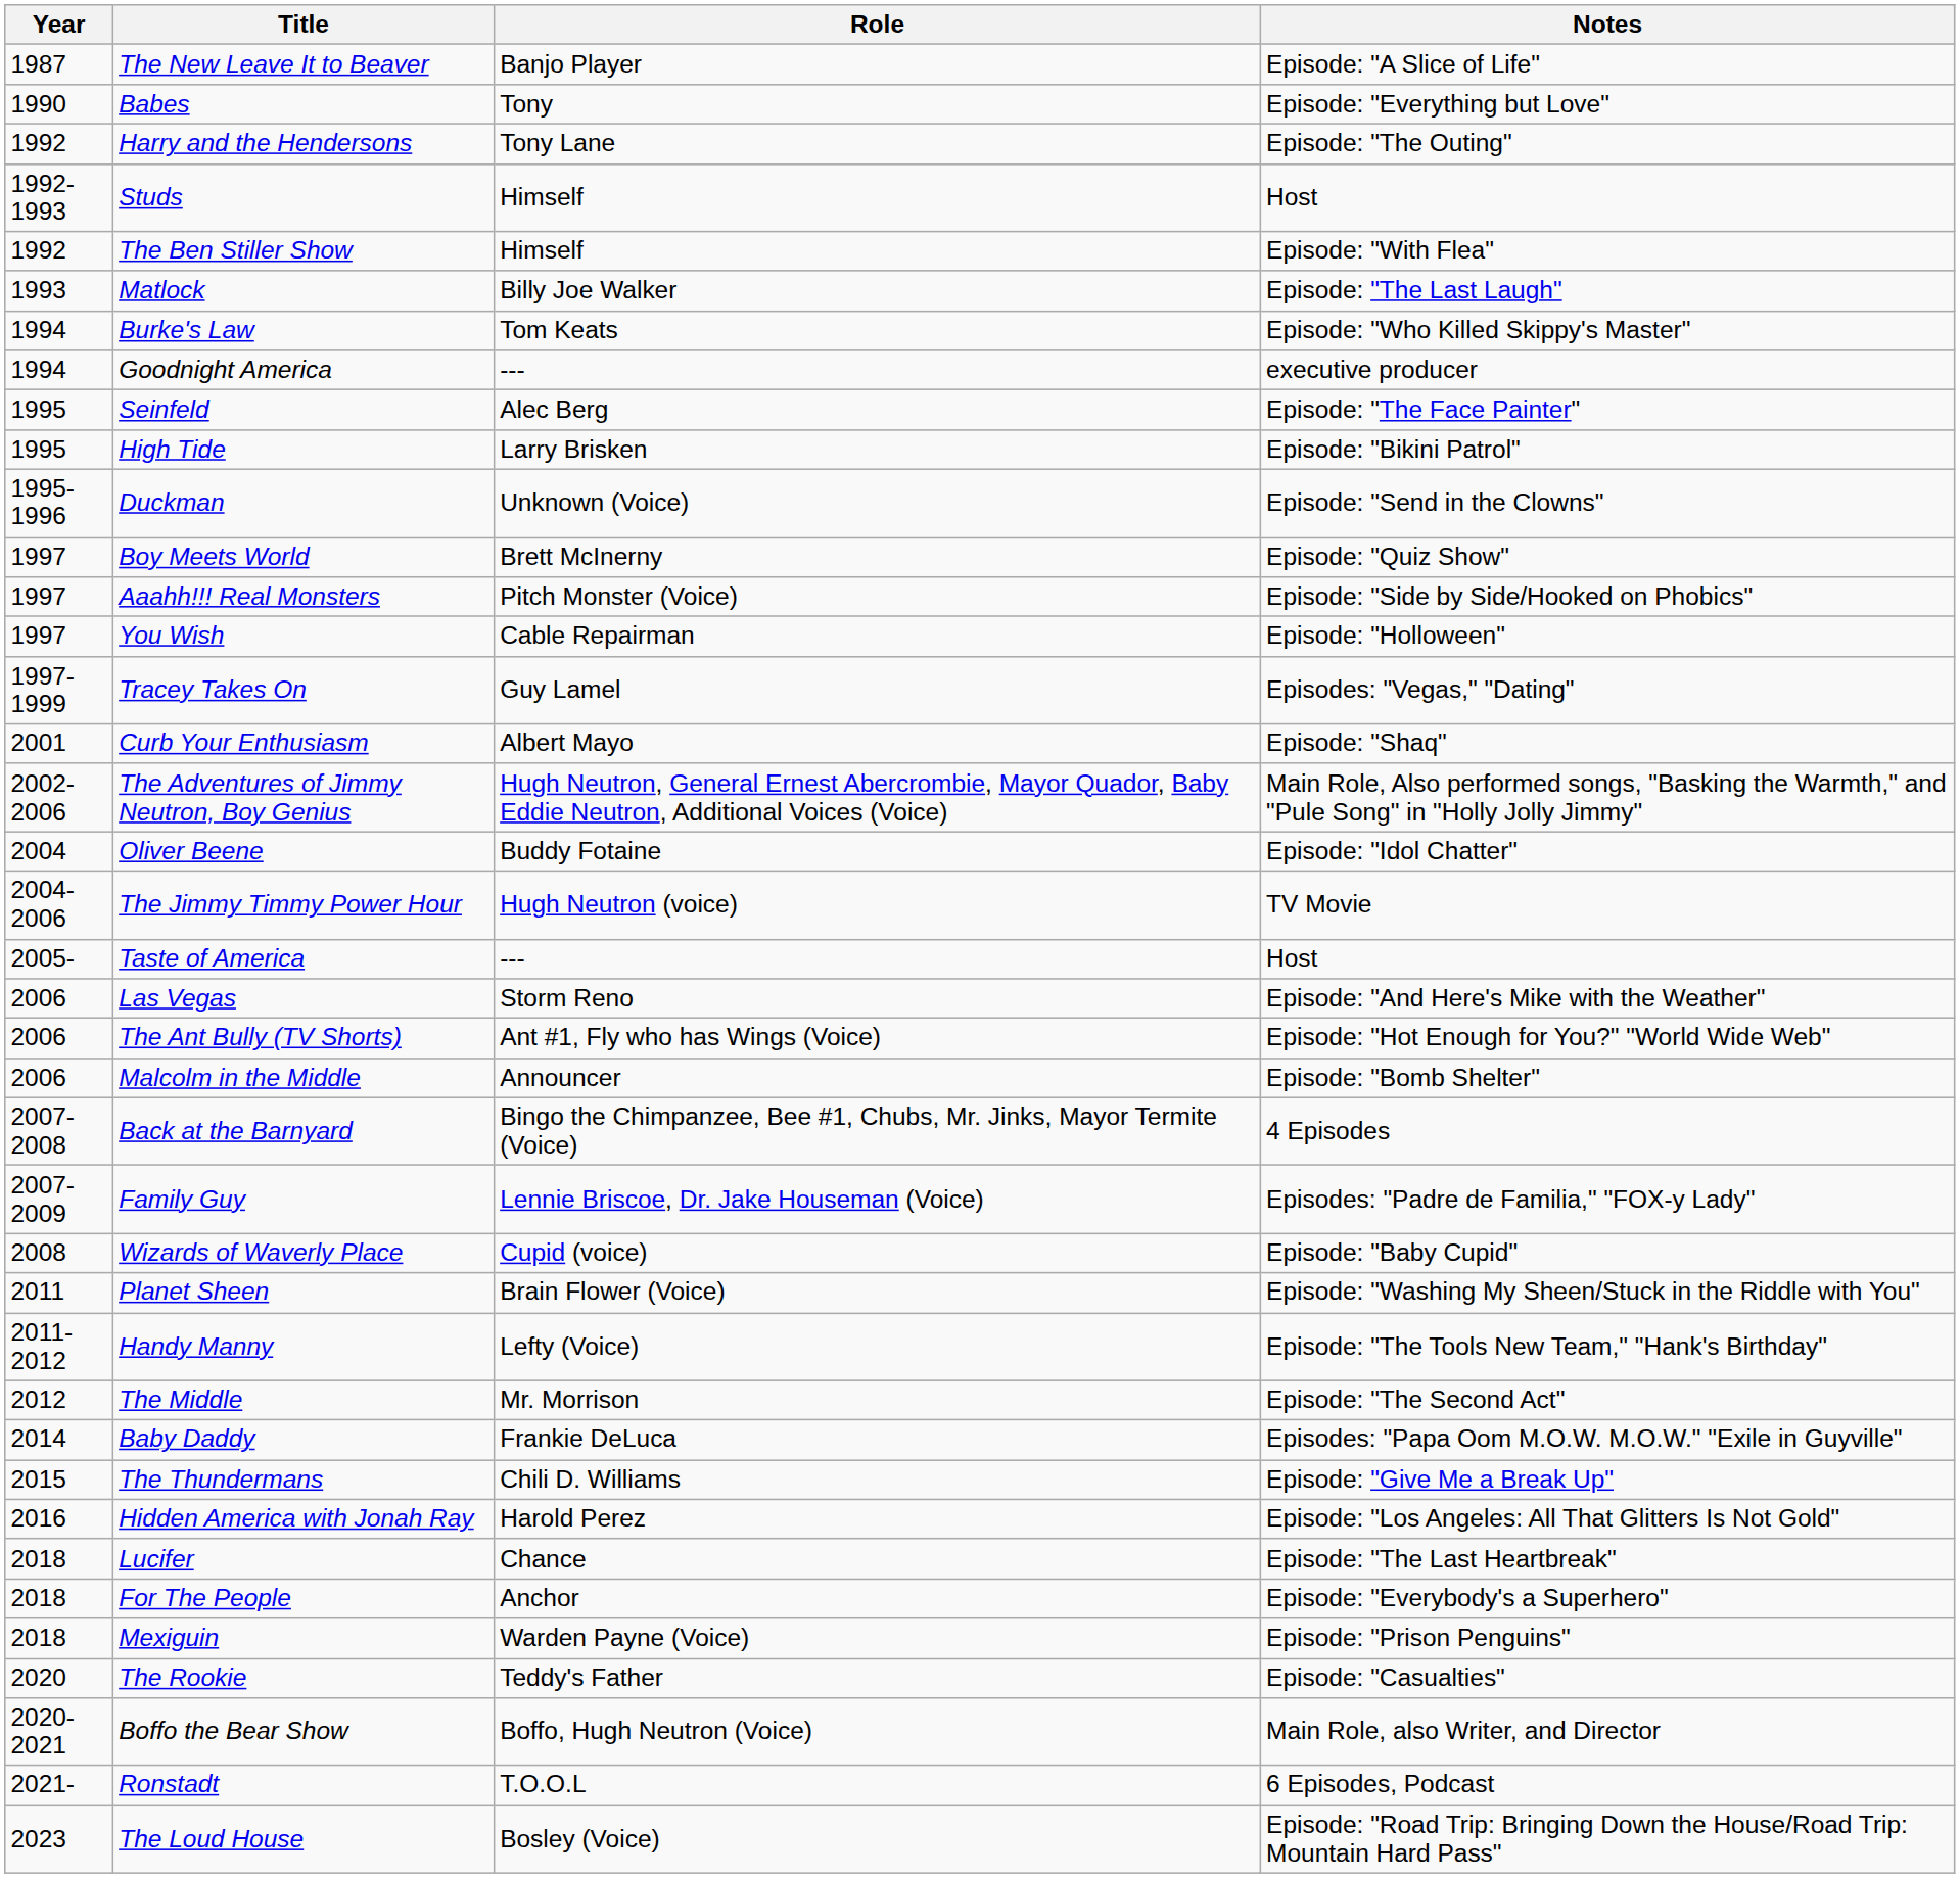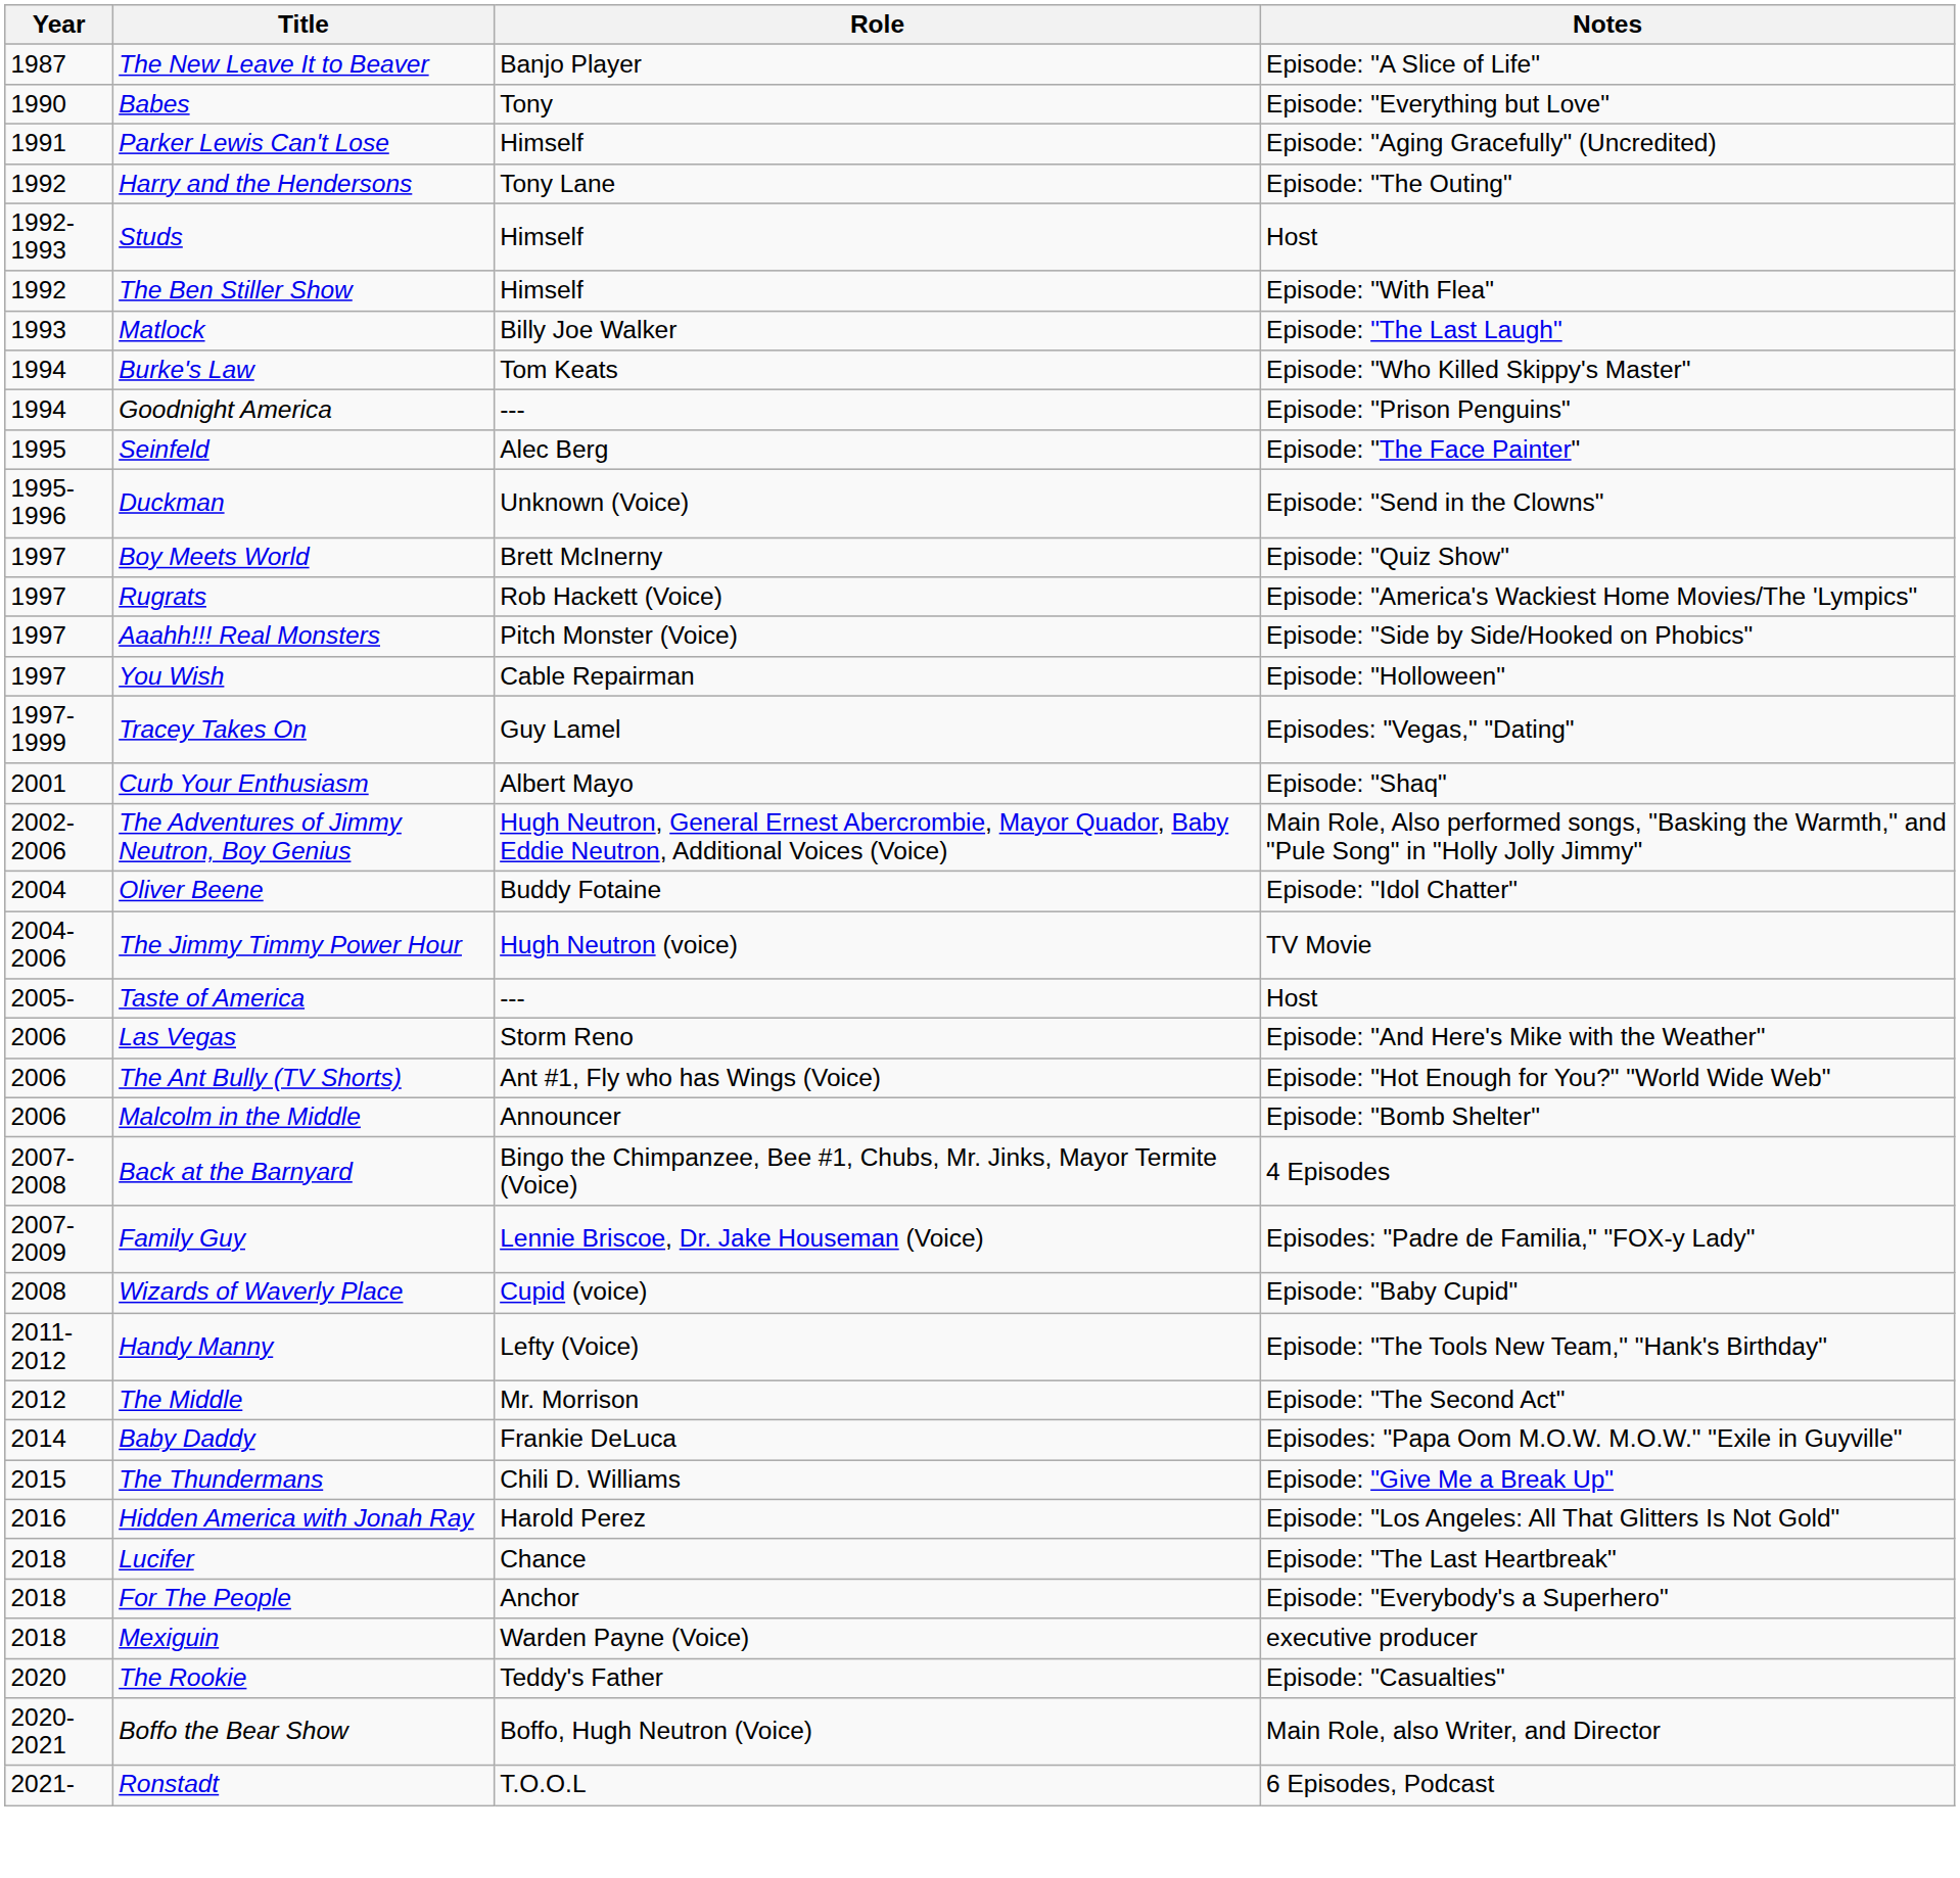 <table class="wikitable sortable">
 <tr>
 <th>Year</th>
 <th>Title</th>
 <th>Role</th>
 <th>Notes</th>
 </tr>
 <tr>
 <td>1987</td>
 <td><em><a href='#'>The New Leave It to Beaver</a></em></td>
 <td>Banjo Player</td>
 <td>Episode: "A Slice of Life"</td>
 </tr>
 <tr>
 <td>1990</td>
 <td><em><a href='#'>Babes</a></em></td>
 <td>Tony</td>
 <td>Episode: "Everything but Love"</td>
+</tr>
+<tr>
+<td>1991</td>
+<td><em><a href='#'>Parker Lewis Can't Lose</a></em></td>
+<td>Himself</td>
+<td>Episode: "Aging Gracefully" (Uncredited)</td>
 </tr>
 <tr>
 <td>1992</td>
 <td><em><a href='#'>Harry and the Hendersons</a></em></td>
 <td>Tony Lane</td>
 <td>Episode: "The Outing"</td>
 </tr>
 <tr>
 <td>1992-1993</td>
 <td><em><a href='#'>Studs</a></em></td>
 <td>Himself</td>
 <td>Host</td>
 </tr>
 <tr>
 <td>1992</td>
 <td><em><a href='#'>The Ben Stiller Show</a></em></td>
 <td>Himself</td>
 <td>Episode: "With Flea"</td>
 </tr>
 <tr>
 <td>1993</td>
 <td><em><a href='#'>Matlock</a></em></td>
 <td>Billy Joe Walker</td>
 <td>Episode: <a href='#'>"The Last Laugh"</a></td>
 </tr>
 <tr>
 <td>1994</td>
 <td><em><a href='#'>Burke's Law</a></em></td>
 <td>Tom Keats</td>
 <td>Episode: "Who Killed Skippy's Master"</td>
 </tr>
 <tr>
 <td>1994</td>
 <td><em>Goodnight America</em></td>
 <td>---</td>
-<td>executive producer</td>
+<td>Episode: "Prison Penguins"</td>
 </tr>
 <tr>
 <td>1995</td>
 <td><em><a href='#'>Seinfeld</a></em></td>
 <td>Alec Berg</td>
 <td>Episode: "<a href='#'>The Face Painter</a>"</td>
-</tr>
-<tr>
-<td>1995</td>
-<td><em><a href='#'>High Tide</a></em></td>
-<td>Larry Brisken</td>
-<td>Episode: "Bikini Patrol"</td>
 </tr>
 <tr>
 <td>1995-1996</td>
 <td><em><a href='#'>Duckman</a></em></td>
 <td>Unknown (Voice)</td>
 <td>Episode: "Send in the Clowns"</td>
 </tr>
 <tr>
 <td>1997</td>
 <td><em><a href='#'>Boy Meets World</a></em></td>
 <td>Brett McInerny</td>
 <td>Episode: "Quiz Show"</td>
+</tr>
+<tr>
+<td>1997</td>
+<td><em><a href='#'>Rugrats</a></em></td>
+<td>Rob Hackett (Voice)</td>
+<td>Episode: "America's Wackiest Home Movies/The 'Lympics"</td>
 </tr>
 <tr>
 <td>1997</td>
 <td><em><a href='#'>Aaahh!!! Real Monsters</a></em></td>
 <td>Pitch Monster (Voice)</td>
 <td>Episode: "Side by Side/Hooked on Phobics"</td>
 </tr>
 <tr>
 <td>1997</td>
 <td><em><a href='#'>You Wish</a></em></td>
 <td>Cable Repairman</td>
 <td>Episode: "Holloween"</td>
 </tr>
 <tr>
 <td>1997-1999</td>
 <td><em><a href='#'>Tracey Takes On</a></em></td>
 <td>Guy Lamel</td>
 <td>Episodes: "Vegas," "Dating"</td>
 </tr>
 <tr>
 <td>2001</td>
 <td><em><a href='#'>Curb Your Enthusiasm</a></em></td>
 <td>Albert Mayo</td>
 <td>Episode: "Shaq"</td>
 </tr>
 <tr>
 <td>2002-2006</td>
 <td><em><a href='#'>The Adventures of Jimmy Neutron, Boy Genius</a></em></td>
 <td><a href='#'>Hugh Neutron</a>, <a href='#'>General Ernest Abercrombie</a>, <a href='#'>Mayor Quador</a>, <a href='#'>Baby Eddie Neutron</a>, Additional Voices (Voice)</td>
 <td>Main Role, Also performed songs, "Basking the Warmth," and "Pule Song" in "Holly Jolly Jimmy"</td>
 </tr>
 <tr>
 <td>2004</td>
 <td><em><a href='#'>Oliver Beene</a></em></td>
 <td>Buddy Fotaine</td>
 <td>Episode: "Idol Chatter"</td>
 </tr>
 <tr>
 <td>2004-2006</td>
 <td><em><a href='#'>The Jimmy Timmy Power Hour</a></em></td>
 <td><a href='#'>Hugh Neutron</a> (voice)</td>
 <td>TV Movie</td>
 </tr>
 <tr>
 <td>2005-</td>
 <td><em><a href='#'>Taste of America</a></em></td>
 <td>---</td>
 <td>Host</td>
 </tr>
 <tr>
 <td>2006</td>
 <td><em><a href='#'>Las Vegas</a></em></td>
 <td>Storm Reno</td>
 <td>Episode: "And Here's Mike with the Weather"</td>
 </tr>
 <tr>
 <td>2006</td>
 <td><em><a href='#'>The Ant Bully (TV Shorts)</a></em></td>
 <td>Ant #1, Fly who has Wings (Voice)</td>
 <td>Episode: "Hot Enough for You?" "World Wide Web"</td>
 </tr>
 <tr>
 <td>2006</td>
 <td><em><a href='#'>Malcolm in the Middle</a></em></td>
 <td>Announcer</td>
 <td>Episode: "Bomb Shelter"</td>
 </tr>
 <tr>
 <td>2007-2008</td>
 <td><em><a href='#'>Back at the Barnyard</a></em></td>
 <td>Bingo the Chimpanzee, Bee #1, Chubs, Mr. Jinks, Mayor Termite (Voice)</td>
 <td>4 Episodes</td>
 </tr>
 <tr>
 <td>2007-2009</td>
 <td><em><a href='#'>Family Guy</a></em></td>
 <td><a href='#'>Lennie Briscoe</a>, <a href='#'>Dr. Jake Houseman</a> (Voice)</td>
 <td>Episodes: "Padre de Familia," "FOX-y Lady"</td>
 </tr>
 <tr>
 <td>2008</td>
 <td><em><a href='#'>Wizards of Waverly Place</a></em></td>
 <td><a href='#'>Cupid</a> (voice)</td>
 <td>Episode: "Baby Cupid"</td>
 </tr>
 <tr>
-<td>2011</td>
-<td><em><a href='#'>Planet Sheen</a></em></td>
-<td>Brain Flower (Voice)</td>
-<td>Episode: "Washing My Sheen/Stuck in the Riddle with You"</td>
-</tr>
-<tr>
 <td>2011-2012</td>
 <td><em><a href='#'>Handy Manny</a></em></td>
 <td>Lefty (Voice)</td>
 <td>Episode: "The Tools New Team," "Hank's Birthday"</td>
 </tr>
 <tr>
 <td>2012</td>
 <td><em><a href='#'>The Middle</a></em></td>
 <td>Mr. Morrison</td>
 <td>Episode: "The Second Act"</td>
 </tr>
 <tr>
 <td>2014</td>
 <td><em><a href='#'>Baby Daddy</a></em></td>
 <td>Frankie DeLuca</td>
 <td>Episodes: "Papa Oom M.O.W. M.O.W." "Exile in Guyville"</td>
 </tr>
 <tr>
 <td>2015</td>
 <td><em><a href='#'>The Thundermans</a></em></td>
 <td>Chili D. Williams</td>
 <td>Episode: <a href='#'>"Give Me a Break Up"</a></td>
 </tr>
 <tr>
 <td>2016</td>
 <td><em><a href='#'>Hidden America with Jonah Ray</a></em></td>
 <td>Harold Perez</td>
 <td>Episode: "Los Angeles: All That Glitters Is Not Gold"</td>
 </tr>
 <tr>
 <td>2018</td>
 <td><em><a href='#'>Lucifer</a></em></td>
 <td>Chance</td>
 <td>Episode: "The Last Heartbreak"</td>
 </tr>
 <tr>
 <td>2018</td>
 <td><em><a href='#'>For The People</a></em></td>
 <td>Anchor</td>
 <td>Episode: "Everybody's a Superhero"</td>
 </tr>
 <tr>
 <td>2018</td>
 <td><em><a href='#'>Mexiguin</a></em></td>
 <td>Warden Payne (Voice)</td>
-<td>Episode: "Prison Penguins"</td>
+<td>executive producer</td>
 </tr>
 <tr>
 <td>2020</td>
 <td><em><a href='#'>The Rookie</a></em></td>
 <td>Teddy's Father</td>
 <td>Episode: "Casualties"</td>
 </tr>
 <tr>
 <td>2020-2021</td>
 <td><em>Boffo the Bear Show</em></td>
 <td>Boffo, Hugh Neutron (Voice)</td>
 <td>Main Role, also Writer, and Director</td>
 </tr>
 <tr>
 <td>2021-</td>
 <td><em><a href='#'>Ronstadt</a></em></td>
 <td>T.O.O.L</td>
 <td>6 Episodes, Podcast</td>
 </tr>
-<tr>
-<td>2023</td>
-<td><em><a href='#'>The Loud House</a></em></td>
-<td>Bosley (Voice)</td>
-<td>Episode: "Road Trip: Bringing Down the House/Road Trip: Mountain Hard Pass"</td>
-</tr>
 </table>
